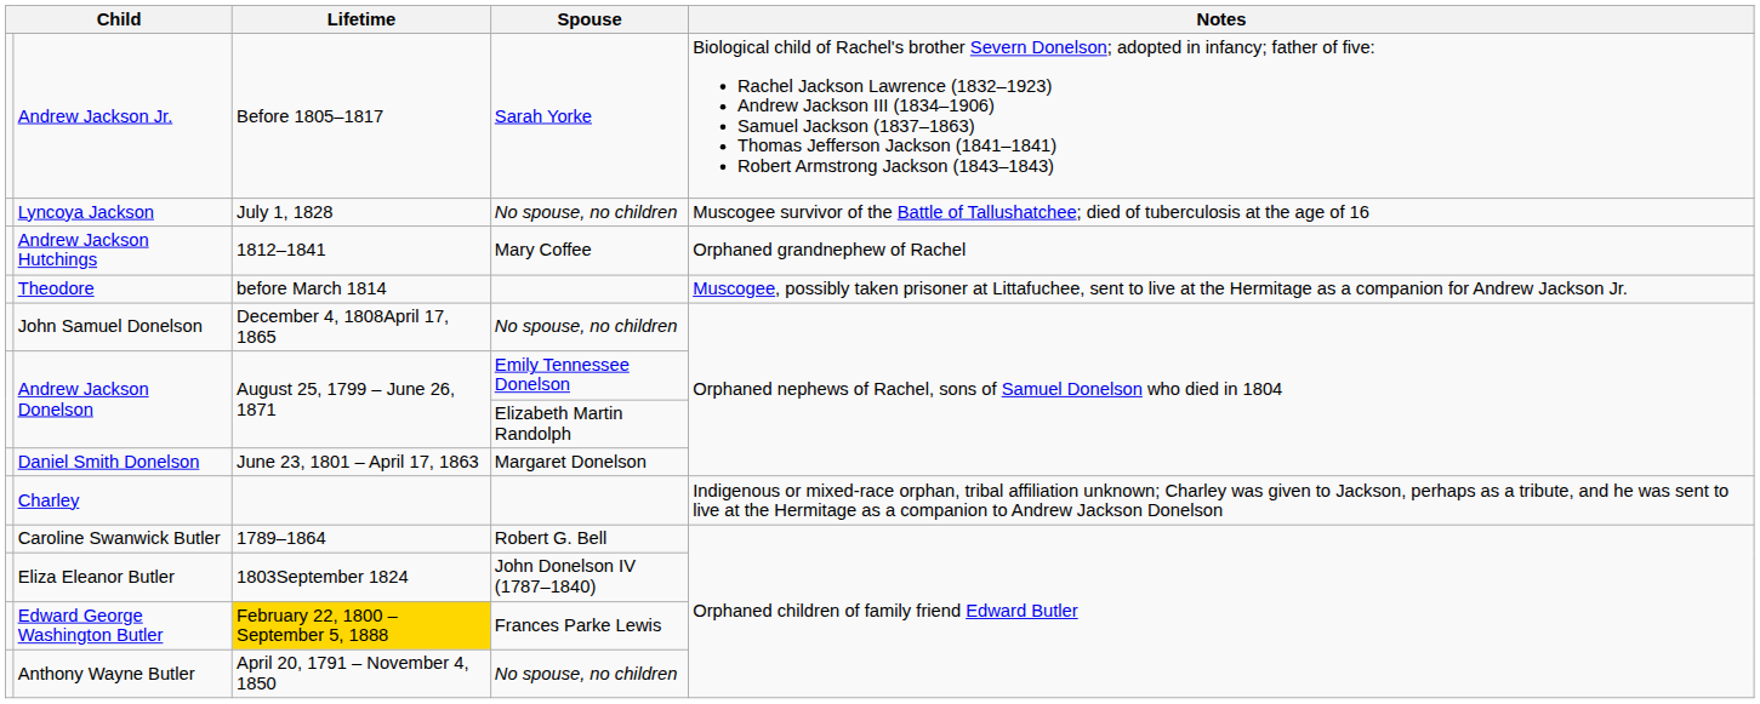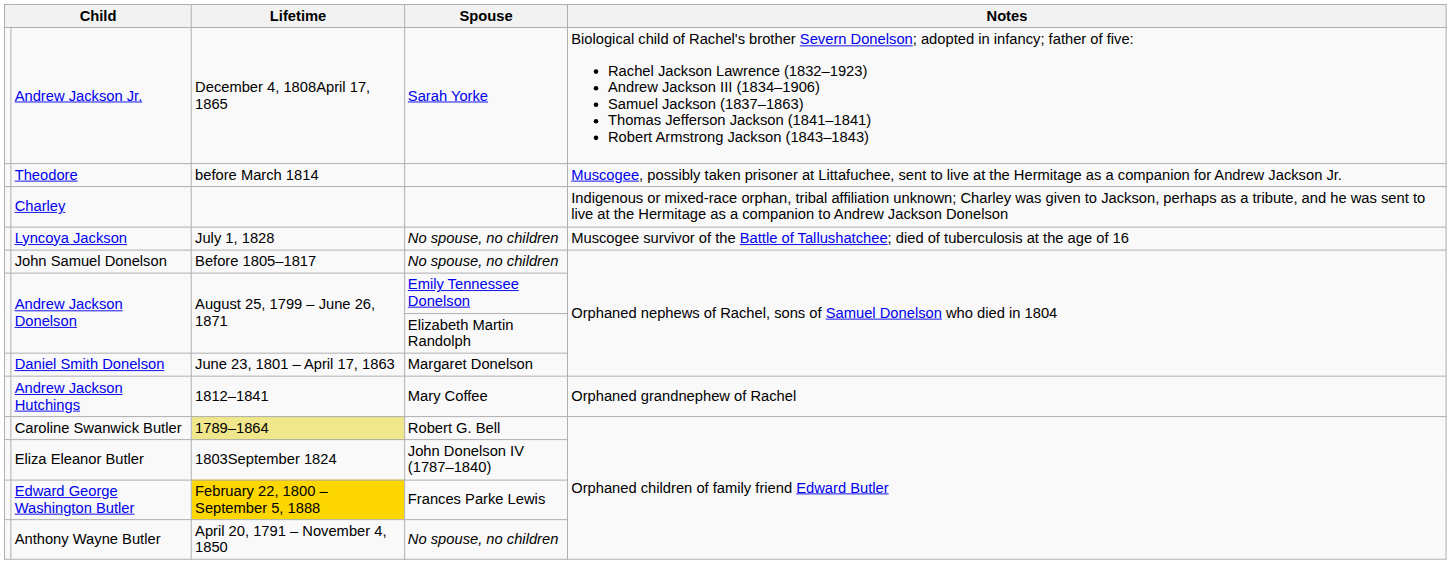 <table class="wikitable">
 <tr>
 <th colspan="2">Child</th>
 <th>Lifetime</th>
 <th>Spouse</th>
 <th>Notes</th>
 </tr>
 <tr>
 <td></td>
 <td><a href='#'>Andrew Jackson Jr.</a></td>
-<td>Before 1805–1817</td>
+<td>December 4, 1808April 17, 1865</td>
 <td><a href='#'>Sarah Yorke</a></td>
 <td>Biological child of Rachel's brother <a href='#'>Severn Donelson</a>; adopted in infancy; father of five:<br><ul><li>Rachel Jackson Lawrence (1832–1923)</li><li>Andrew Jackson III (1834–1906)</li><li>Samuel Jackson (1837–1863)</li><li>Thomas Jefferson Jackson (1841–1841)</li><li>Robert Armstrong Jackson (1843–1843)</li></ul></td>
+</tr>
+<tr>
+<td></td>
+<td><a href='#'>Theodore</a></td>
+<td>before March 1814</td>
+<td></td>
+<td><a href='#'>Muscogee</a>, possibly taken prisoner at Littafuchee, sent to live at the Hermitage as a companion for Andrew Jackson Jr.</td>
+</tr>
+<tr>
+<td></td>
+<td><a href='#'>Charley</a></td>
+<td></td>
+<td></td>
+<td>Indigenous or mixed-race orphan, tribal affiliation unknown; Charley was given to Jackson, perhaps as a tribute, and he was sent to live at the Hermitage as a companion to Andrew Jackson Donelson</td>
 </tr>
 <tr>
 <td></td>
 <td><a href='#'>Lyncoya Jackson</a></td>
 <td>July 1, 1828</td>
 <td><em>No spouse, no children</em></td>
 <td>Muscogee survivor of the <a href='#'>Battle of Tallushatchee</a>; died of tuberculosis at the age of 16</td>
 </tr>
 <tr>
 <td></td>
-<td><a href='#'>Andrew Jackson Hutchings</a></td>
-<td>1812–1841</td>
-<td>Mary Coffee</td>
-<td>Orphaned grandnephew of Rachel</td>
-</tr>
-<tr>
-<td></td>
-<td><a href='#'>Theodore</a></td>
-<td>before March 1814</td>
-<td></td>
-<td><a href='#'>Muscogee</a>, possibly taken prisoner at Littafuchee, sent to live at the Hermitage as a companion for Andrew Jackson Jr.</td>
-</tr>
-<tr>
-<td></td>
 <td>John Samuel Donelson</td>
-<td>December 4, 1808April 17, 1865</td>
+<td>Before 1805–1817</td>
 <td><em>No spouse, no children</em></td>
 <td rowspan="4">Orphaned nephews of Rachel, sons of <a href='#'>Samuel Donelson</a> who died in 1804</td>
 </tr>
 <tr>
 <td rowspan="2"></td>
 <td rowspan="2"><a href='#'>Andrew Jackson Donelson</a></td>
 <td rowspan="2">August 25, 1799 – June 26, 1871</td>
 <td><a href='#'>Emily Tennessee Donelson</a></td>
 </tr>
 <tr>
 <td>Elizabeth Martin Randolph</td>
 </tr>
 <tr>
 <td></td>
 <td><a href='#'>Daniel Smith Donelson</a></td>
 <td>June 23, 1801 – April 17, 1863</td>
 <td>Margaret Donelson</td>
 </tr>
 <tr>
 <td></td>
-<td><a href='#'>Charley</a></td>
-<td></td>
-<td></td>
-<td>Indigenous or mixed-race orphan, tribal affiliation unknown; Charley was given to Jackson, perhaps as a tribute, and he was sent to live at the Hermitage as a companion to Andrew Jackson Donelson</td>
+<td><a href='#'>Andrew Jackson Hutchings</a></td>
+<td>1812–1841</td>
+<td>Mary Coffee</td>
+<td>Orphaned grandnephew of Rachel</td>
 </tr>
 <tr>
 <td></td>
 <td>Caroline Swanwick Butler</td>
-<td>1789–1864</td>
+<td style="background: khaki;">1789–1864</td>
 <td>Robert G. Bell</td>
 <td rowspan="4">Orphaned children of family friend <a href='#'>Edward Butler</a></td>
 </tr>
 <tr>
 <td></td>
 <td>Eliza Eleanor Butler</td>
 <td>1803September 1824</td>
 <td>John Donelson IV (1787–1840)</td>
 </tr>
 <tr>
 <td></td>
 <td><a href='#'>Edward George Washington Butler</a></td>
 <td style="background: gold;">February 22, 1800 – September 5, 1888</td>
 <td>Frances Parke Lewis</td>
 </tr>
 <tr>
 <td></td>
 <td>Anthony Wayne Butler</td>
 <td>April 20, 1791 – November 4, 1850</td>
 <td><em>No spouse, no children</em></td>
 </tr>
 </table>
